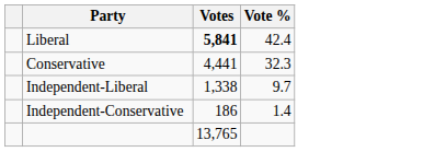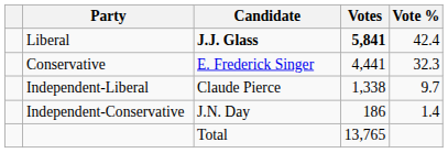 <table class="wikitable">
 <tr>
 <th></th>
 <th scope="col" width="175">Party</th>
+<th scope="col" width="150">Candidate</th>
 <th>Votes</th>
 <th>Vote %</th>
 </tr>
 <tr>
 <td>   </td>
 <td>Liberal</td>
+<td><strong>J.J. Glass</strong></td>
 <td align=right><strong>5,841</strong></td>
 <td align=right>42.4</td>
 </tr>
 <tr |>
 <td>   </td>
 <td>Conservative</td>
+<td><a href='#'>E. Frederick Singer</a></td>
 <td align=right>4,441</td>
 <td align=right>32.3<br></td>
 </tr>
 <tr>
 <td>   </td>
 <td>Independent-Liberal</td>
+<td>Claude Pierce</td>
 <td align=right>1,338</td>
 <td align=right>9.7</td>
 </tr>
 <tr>
 <td>   </td>
 <td>Independent-Conservative</td>
+<td>J.N. Day</td>
 <td align=right>186</td>
 <td align=right>1.4</td>
 </tr>
 <tr>
 <td></td>
 <td></td>
+<td>Total</td>
 <td align=right>13,765</td>
 <td></td>
 </tr>
 </table>
